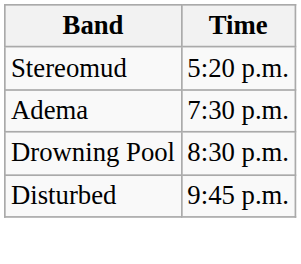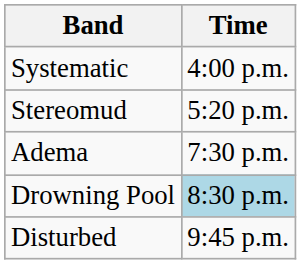 <table class="wikitable">
 <tr>
 <th>Band</th>
 <th>Time</th>
+</tr>
+<tr>
+<td>Systematic</td>
+<td>4:00 p.m.</td>
 </tr>
 <tr>
 <td>Stereomud</td>
 <td>5:20 p.m.</td>
 </tr>
 <tr>
 <td>Adema</td>
 <td>7:30 p.m.</td>
 </tr>
 <tr>
 <td>Drowning Pool</td>
-<td>8:30 p.m.</td>
+<td style="background: lightblue;">8:30 p.m.</td>
 </tr>
 <tr>
 <td>Disturbed</td>
 <td>9:45 p.m.</td>
 </tr>
 </table>
